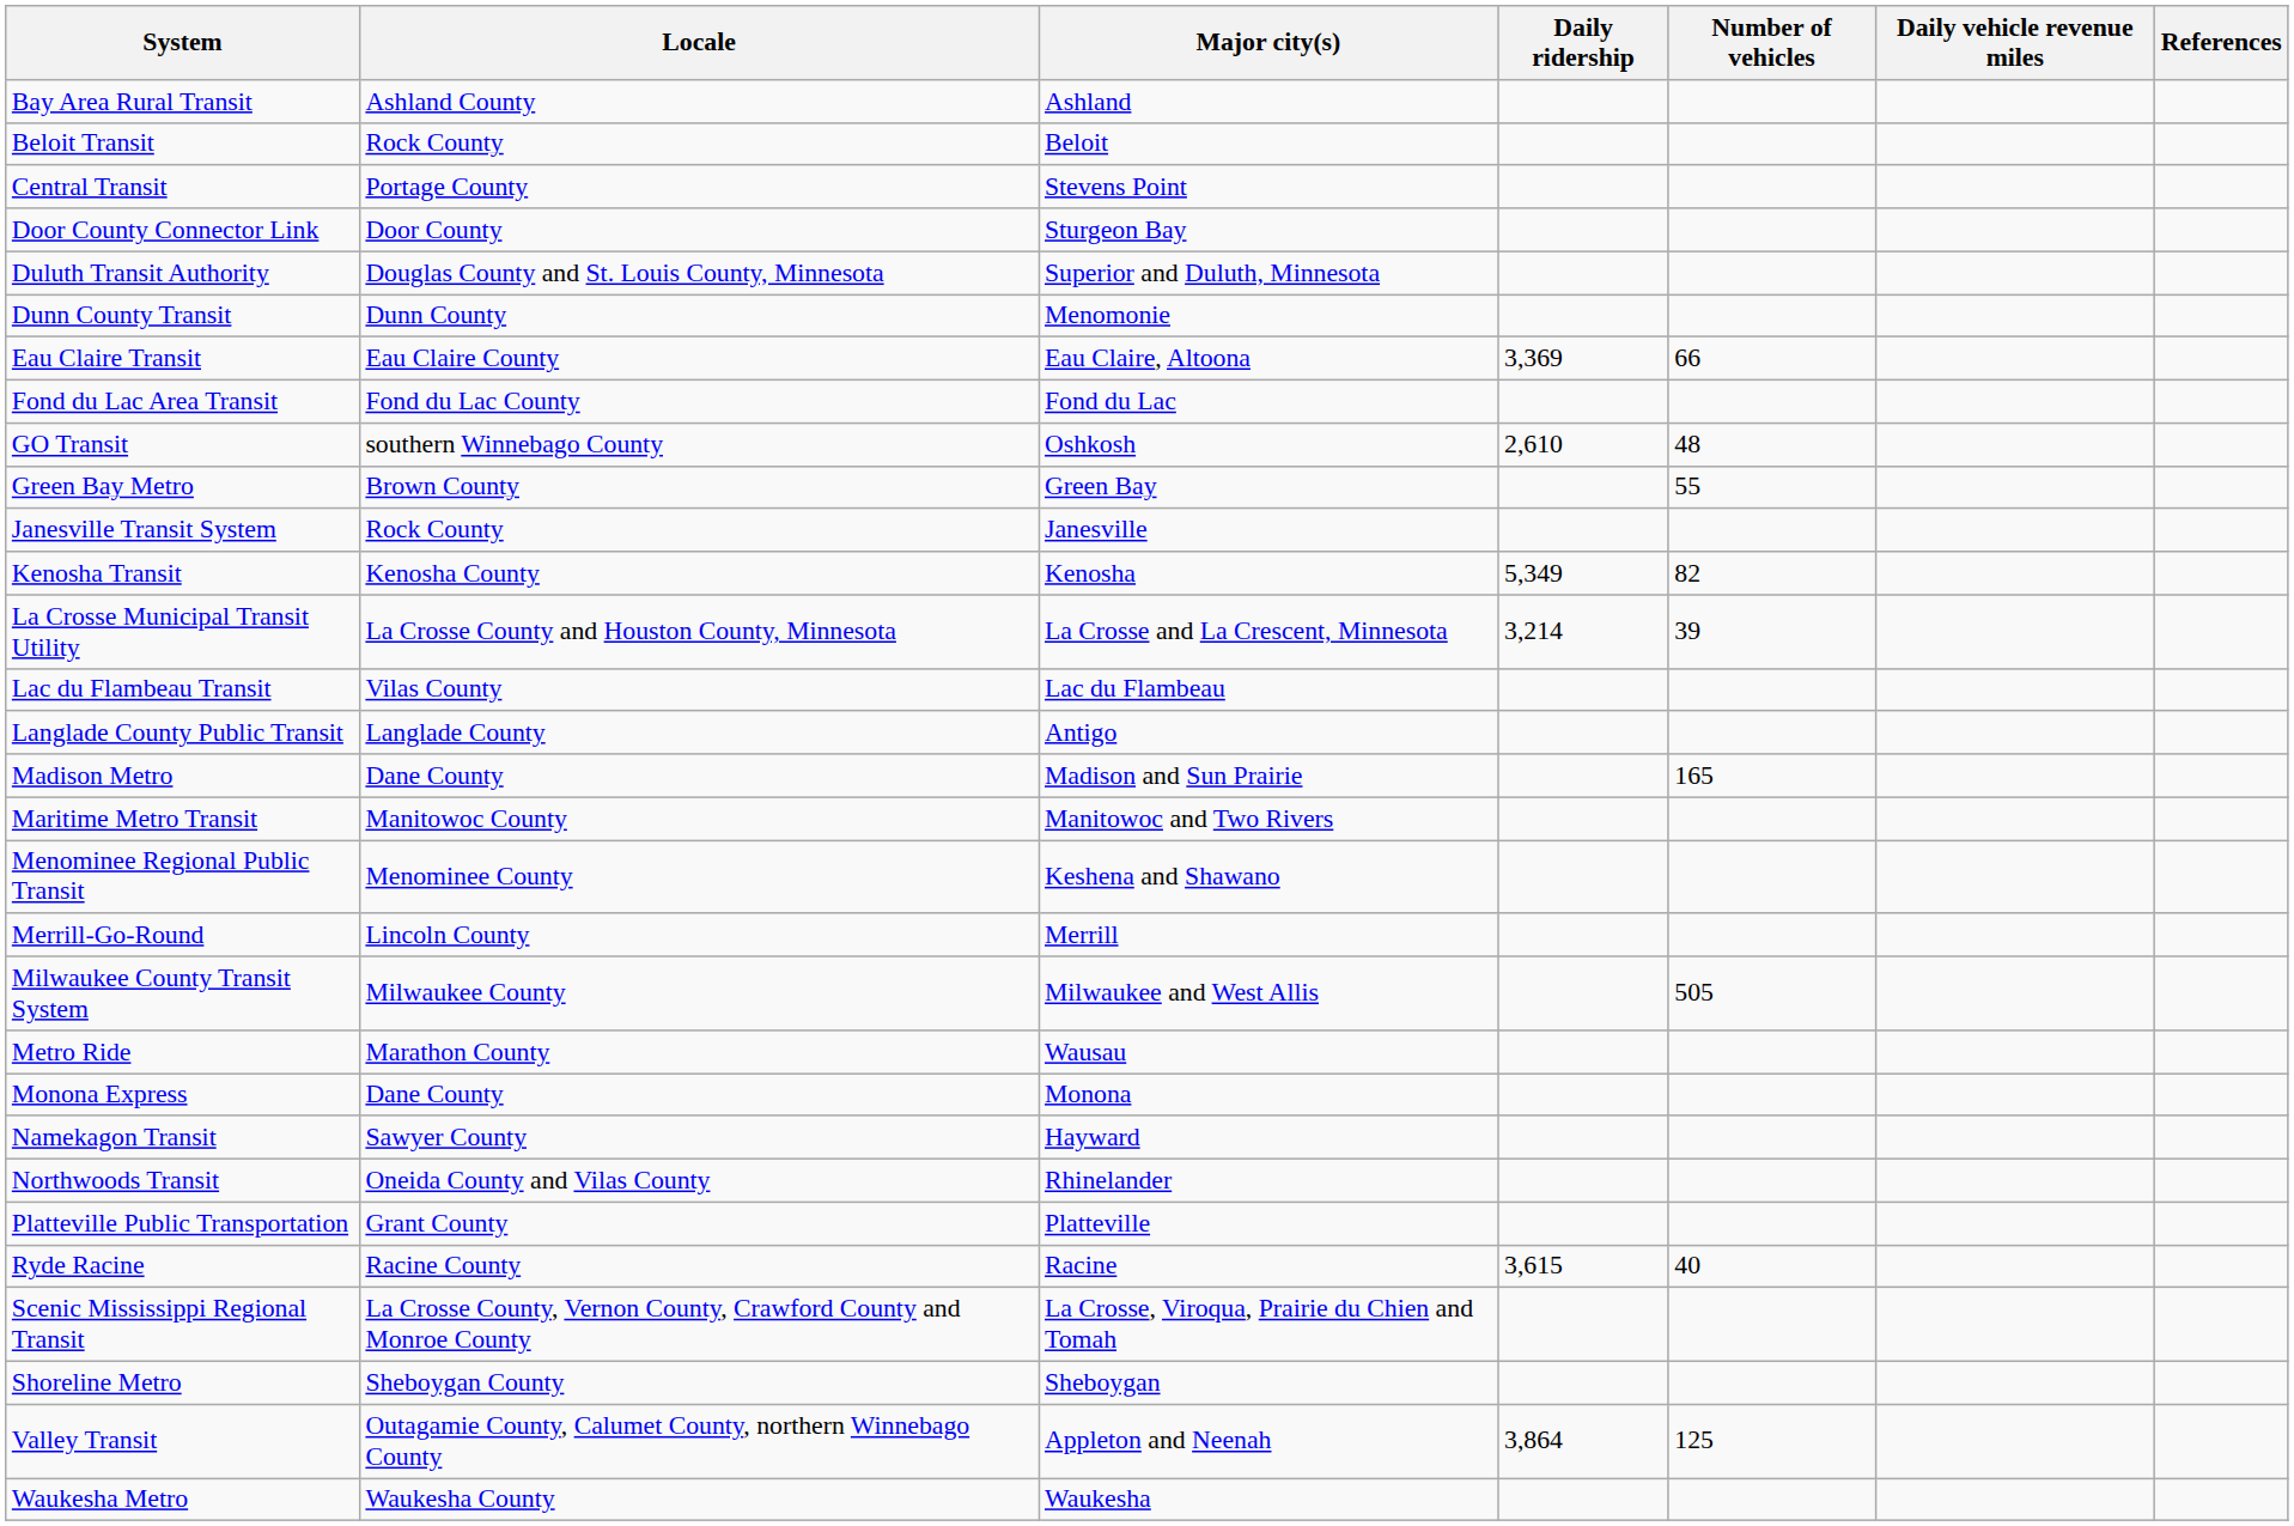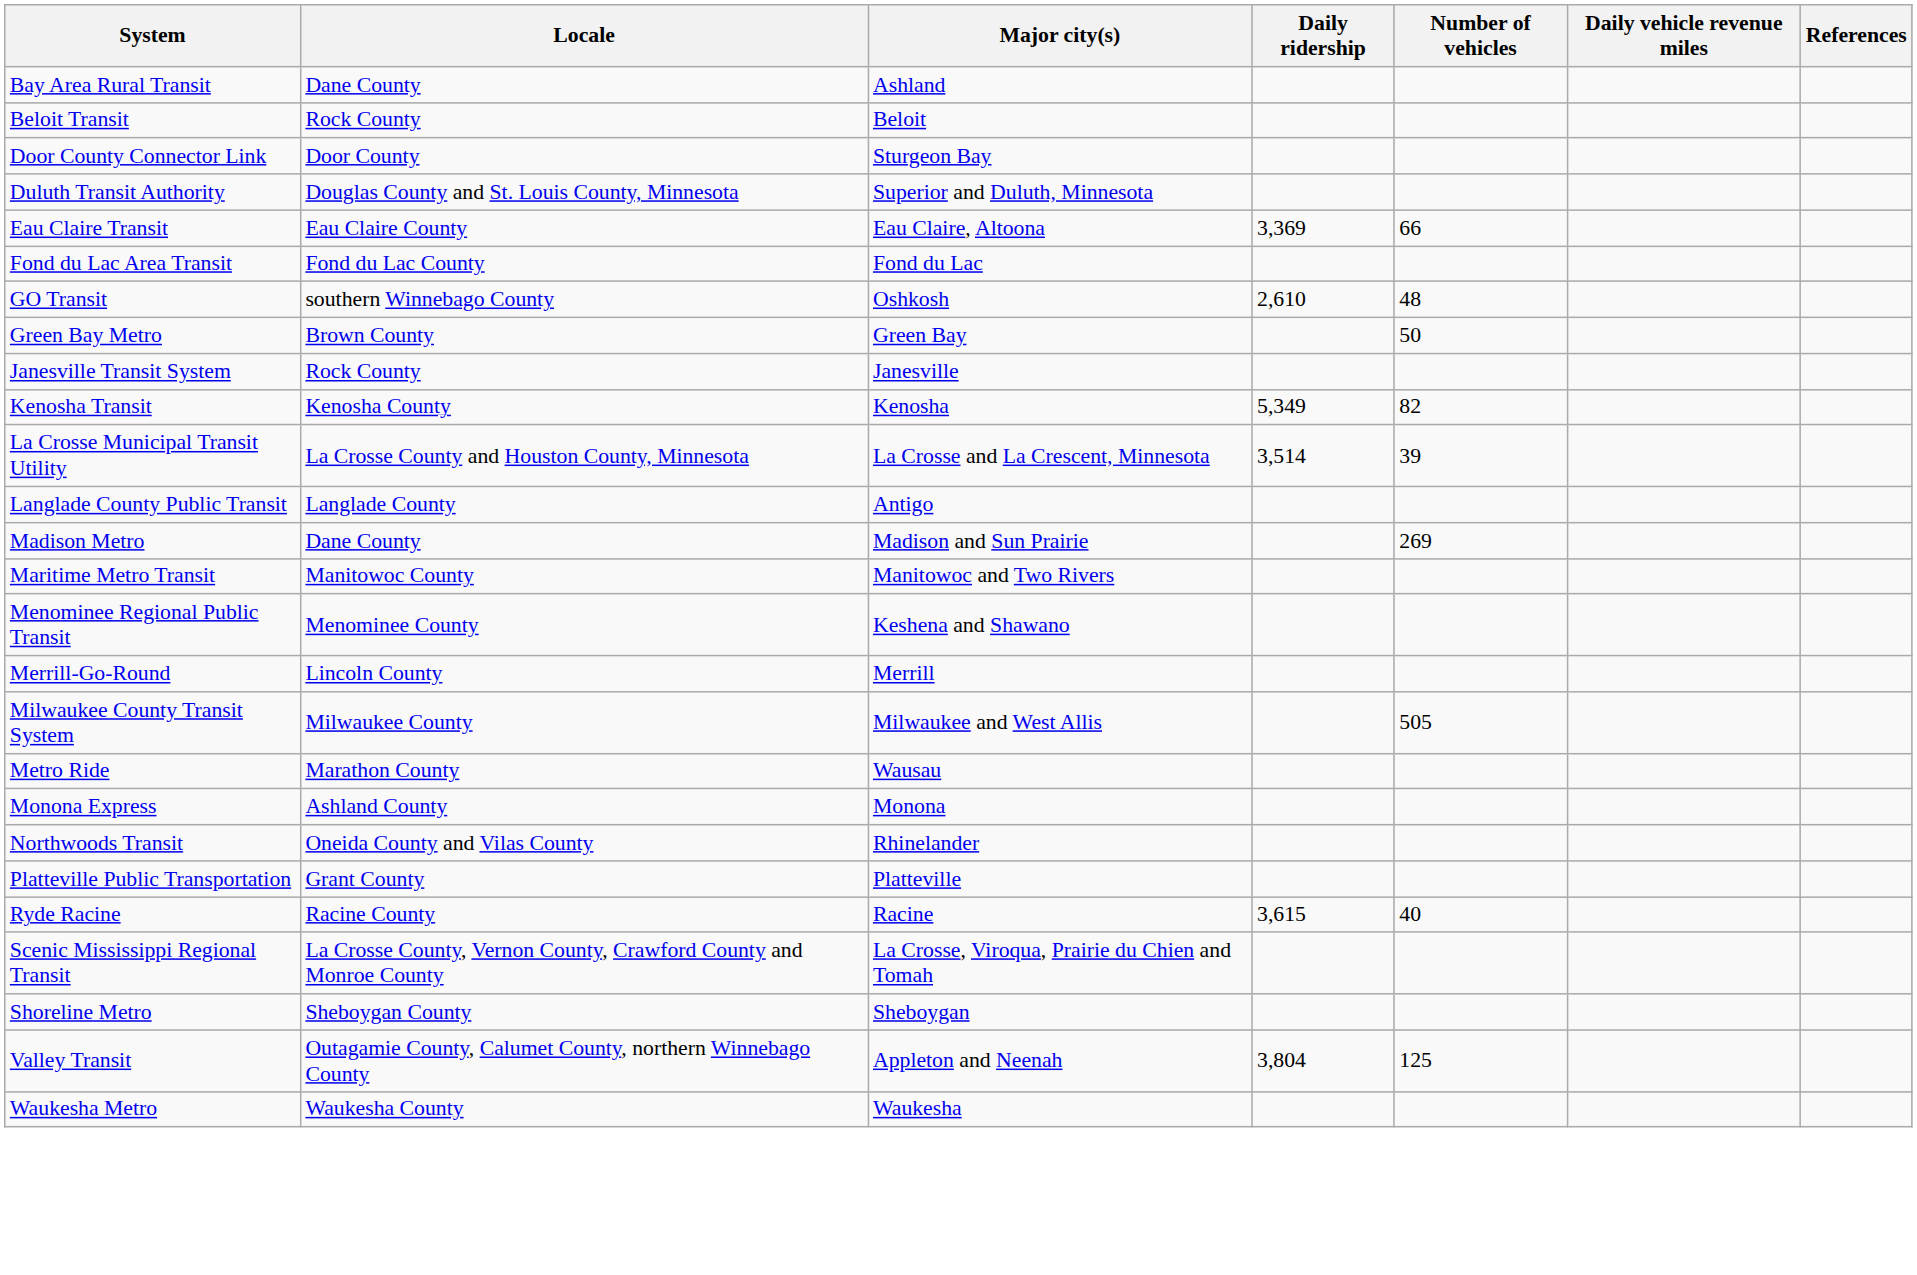 <table class="wikitable sortable" style="font-size: 90%; width: 100%">
 <tr>
 <th>System</th>
 <th>Locale</th>
 <th>Major city(s)</th>
 <th>Daily ridership</th>
 <th>Number of vehicles</th>
 <th>Daily vehicle revenue miles</th>
 <th>References</th>
 </tr>
 <tr>
 <td><a href='#'>Bay Area Rural Transit</a></td>
-<td><a href='#'>Ashland County</a></td>
+<td><a href='#'>Dane County</a></td>
 <td><a href='#'>Ashland</a></td>
 <td></td>
 <td></td>
 <td></td>
 <td></td>
 </tr>
 <tr>
 <td><a href='#'>Beloit Transit</a></td>
 <td><a href='#'>Rock County</a></td>
 <td><a href='#'>Beloit</a></td>
-<td></td>
-<td></td>
-<td></td>
-<td></td>
-</tr>
-<tr>
-<td><a href='#'>Central Transit</a></td>
-<td><a href='#'>Portage County</a></td>
-<td><a href='#'>Stevens Point</a></td>
 <td></td>
 <td></td>
 <td></td>
 <td></td>
 </tr>
 <tr>
 <td><a href='#'>Door County Connector Link</a></td>
 <td><a href='#'>Door County</a></td>
 <td><a href='#'>Sturgeon Bay</a></td>
 <td></td>
 <td></td>
 <td></td>
 <td></td>
 </tr>
 <tr>
 <td><a href='#'>Duluth Transit Authority</a></td>
 <td><a href='#'>Douglas County</a> and <a href='#'>St. Louis County, Minnesota</a></td>
 <td><a href='#'>Superior</a> and <a href='#'>Duluth, Minnesota</a></td>
-<td></td>
-<td></td>
-<td></td>
-<td></td>
-</tr>
-<tr>
-<td><a href='#'>Dunn County Transit</a></td>
-<td><a href='#'>Dunn County</a></td>
-<td><a href='#'>Menomonie</a></td>
 <td></td>
 <td></td>
 <td></td>
 <td></td>
 </tr>
 <tr>
 <td><a href='#'>Eau Claire Transit</a></td>
 <td><a href='#'>Eau Claire County</a></td>
 <td><a href='#'>Eau Claire</a>, <a href='#'>Altoona</a></td>
 <td>3,369</td>
 <td>66</td>
 <td></td>
 <td></td>
 </tr>
 <tr>
 <td><a href='#'>Fond du Lac Area Transit</a></td>
 <td><a href='#'>Fond du Lac County</a></td>
 <td><a href='#'>Fond du Lac</a></td>
 <td></td>
 <td></td>
 <td></td>
 <td></td>
 </tr>
 <tr>
 <td><a href='#'>GO Transit</a></td>
 <td>southern <a href='#'>Winnebago County</a></td>
 <td><a href='#'>Oshkosh</a></td>
 <td>2,610</td>
 <td>48</td>
 <td></td>
 <td></td>
 </tr>
 <tr>
 <td><a href='#'>Green Bay Metro</a></td>
 <td><a href='#'>Brown County</a></td>
 <td><a href='#'>Green Bay</a></td>
 <td></td>
-<td>55</td>
+<td>50</td>
 <td></td>
 <td></td>
 </tr>
 <tr>
 <td><a href='#'>Janesville Transit System</a></td>
 <td><a href='#'>Rock County</a></td>
 <td><a href='#'>Janesville</a></td>
 <td></td>
 <td></td>
 <td></td>
 <td></td>
 </tr>
 <tr>
 <td><a href='#'>Kenosha Transit</a></td>
 <td><a href='#'>Kenosha County</a></td>
 <td><a href='#'>Kenosha</a></td>
 <td>5,349</td>
 <td>82</td>
 <td></td>
 <td></td>
 </tr>
 <tr>
 <td><a href='#'>La Crosse Municipal Transit Utility</a></td>
 <td><a href='#'>La Crosse County</a> and <a href='#'>Houston County, Minnesota</a></td>
 <td><a href='#'>La Crosse</a> and <a href='#'>La Crescent, Minnesota</a></td>
-<td>3,214</td>
+<td>3,514</td>
 <td>39</td>
-<td></td>
-<td></td>
-</tr>
-<tr>
-<td><a href='#'>Lac du Flambeau Transit</a></td>
-<td><a href='#'>Vilas County</a></td>
-<td><a href='#'>Lac du Flambeau</a></td>
-<td></td>
-<td></td>
 <td></td>
 <td></td>
 </tr>
 <tr>
 <td><a href='#'>Langlade County Public Transit</a></td>
 <td><a href='#'>Langlade County</a></td>
 <td><a href='#'>Antigo</a></td>
 <td></td>
 <td></td>
 <td></td>
 <td></td>
 </tr>
 <tr>
 <td><a href='#'>Madison Metro</a></td>
 <td><a href='#'>Dane County</a></td>
 <td><a href='#'>Madison</a> and <a href='#'>Sun Prairie</a></td>
 <td></td>
-<td>165</td>
+<td>269</td>
 <td></td>
 <td></td>
 </tr>
 <tr>
 <td><a href='#'>Maritime Metro Transit</a></td>
 <td><a href='#'>Manitowoc County</a></td>
 <td><a href='#'>Manitowoc</a> and <a href='#'>Two Rivers</a></td>
 <td></td>
 <td></td>
 <td></td>
 <td></td>
 </tr>
 <tr>
 <td><a href='#'>Menominee Regional Public Transit</a></td>
 <td><a href='#'>Menominee County</a></td>
 <td><a href='#'>Keshena</a> and <a href='#'>Shawano</a></td>
 <td></td>
 <td></td>
 <td></td>
 <td></td>
 </tr>
 <tr>
 <td><a href='#'>Merrill-Go-Round</a></td>
 <td><a href='#'>Lincoln County</a></td>
 <td><a href='#'>Merrill</a></td>
 <td></td>
 <td></td>
 <td></td>
 <td></td>
 </tr>
 <tr>
 <td><a href='#'>Milwaukee County Transit System</a></td>
 <td><a href='#'>Milwaukee County</a></td>
 <td><a href='#'>Milwaukee</a> and <a href='#'>West Allis</a></td>
 <td></td>
 <td>505</td>
 <td></td>
 <td></td>
 </tr>
 <tr>
 <td><a href='#'>Metro Ride</a></td>
 <td><a href='#'>Marathon County</a></td>
 <td><a href='#'>Wausau</a></td>
 <td></td>
 <td></td>
 <td></td>
 <td></td>
 </tr>
 <tr>
 <td><a href='#'>Monona Express</a></td>
-<td><a href='#'>Dane County</a></td>
+<td><a href='#'>Ashland County</a></td>
 <td><a href='#'>Monona</a></td>
-<td></td>
-<td></td>
-<td></td>
-<td></td>
-</tr>
-<tr>
-<td><a href='#'>Namekagon Transit</a></td>
-<td><a href='#'>Sawyer County</a></td>
-<td><a href='#'>Hayward</a></td>
 <td></td>
 <td></td>
 <td></td>
 <td></td>
 </tr>
 <tr>
 <td><a href='#'>Northwoods Transit</a></td>
 <td><a href='#'>Oneida County</a> and <a href='#'>Vilas County</a></td>
 <td><a href='#'>Rhinelander</a></td>
 <td></td>
 <td></td>
 <td></td>
 <td></td>
 </tr>
 <tr>
 <td><a href='#'>Platteville Public Transportation</a></td>
 <td><a href='#'>Grant County</a></td>
 <td><a href='#'>Platteville</a></td>
 <td></td>
 <td></td>
 <td></td>
 <td></td>
 </tr>
 <tr>
 <td><a href='#'>Ryde Racine</a></td>
 <td><a href='#'>Racine County</a></td>
 <td><a href='#'>Racine</a></td>
 <td>3,615</td>
 <td>40</td>
 <td></td>
 <td></td>
 </tr>
 <tr>
 <td><a href='#'>Scenic Mississippi Regional Transit</a></td>
 <td><a href='#'>La Crosse County</a>, <a href='#'>Vernon County</a>, <a href='#'>Crawford County</a> and <a href='#'>Monroe County</a></td>
 <td><a href='#'>La Crosse</a>, <a href='#'>Viroqua</a>, <a href='#'>Prairie du Chien</a> and <a href='#'>Tomah</a></td>
 <td></td>
 <td></td>
 <td></td>
 <td></td>
 </tr>
 <tr>
 <td><a href='#'>Shoreline Metro</a></td>
 <td><a href='#'>Sheboygan County</a></td>
 <td><a href='#'>Sheboygan</a></td>
 <td></td>
 <td></td>
 <td></td>
 <td></td>
 </tr>
 <tr>
 <td><a href='#'>Valley Transit</a></td>
 <td><a href='#'>Outagamie County</a>, <a href='#'>Calumet County</a>, northern <a href='#'>Winnebago County</a></td>
 <td><a href='#'>Appleton</a> and <a href='#'>Neenah</a></td>
-<td>3,864</td>
+<td>3,804</td>
 <td>125</td>
 <td></td>
 <td></td>
 </tr>
 <tr>
 <td><a href='#'>Waukesha Metro</a></td>
 <td><a href='#'>Waukesha County</a></td>
 <td><a href='#'>Waukesha</a></td>
 <td></td>
 <td></td>
 <td></td>
 <td></td>
 </tr>
 </table>
